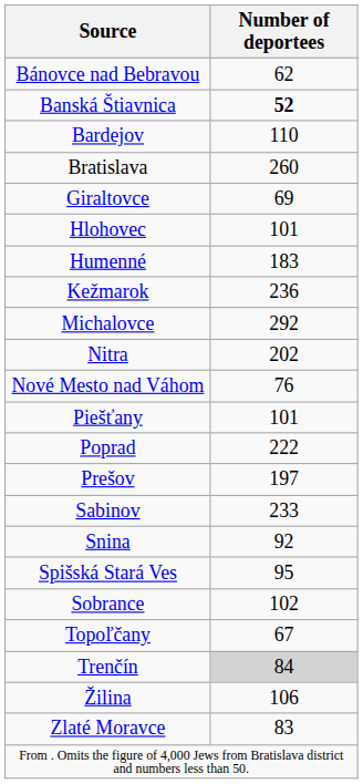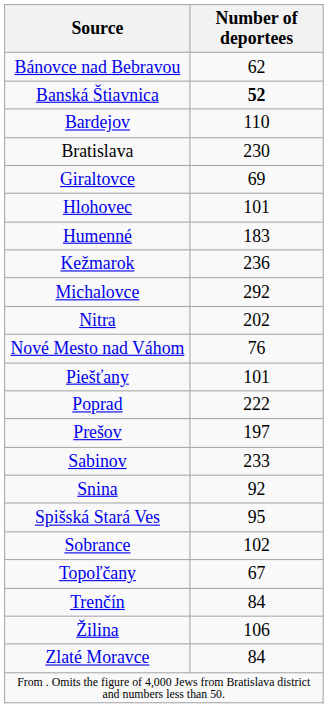 <table class="wikitable floatright" style="text-align: center">
 <tr>
 <th style="width: 10em;">Source</th>
 <th style="width: 7em; text-align:center">Number of deportees</th>
 </tr>
 <tr>
 <td><a href='#'>Bánovce nad Bebravou</a></td>
 <td>62</td>
 </tr>
 <tr>
 <td><a href='#'>Banská Štiavnica</a></td>
 <td><strong>52</strong></td>
 </tr>
 <tr>
 <td><a href='#'>Bardejov</a></td>
 <td>110</td>
 </tr>
 <tr>
 <td>Bratislava</td>
-<td>260</td>
+<td>230</td>
 </tr>
 <tr>
 <td><a href='#'>Giraltovce</a></td>
 <td>69</td>
 </tr>
 <tr>
 <td><a href='#'>Hlohovec</a></td>
 <td>101</td>
 </tr>
 <tr>
 <td><a href='#'>Humenné</a></td>
 <td>183</td>
 </tr>
 <tr>
 <td><a href='#'>Kežmarok</a></td>
 <td>236</td>
 </tr>
 <tr>
 <td><a href='#'>Michalovce</a></td>
 <td>292</td>
 </tr>
 <tr>
 <td><a href='#'>Nitra</a></td>
 <td>202</td>
 </tr>
 <tr>
 <td><a href='#'>Nové Mesto nad Váhom</a></td>
 <td>76</td>
 </tr>
 <tr>
 <td><a href='#'>Piešťany</a></td>
 <td>101</td>
 </tr>
 <tr>
 <td><a href='#'>Poprad</a></td>
 <td>222</td>
 </tr>
 <tr>
 <td><a href='#'>Prešov</a></td>
 <td>197</td>
 </tr>
 <tr>
 <td><a href='#'>Sabinov</a></td>
 <td>233</td>
 </tr>
 <tr>
 <td><a href='#'>Snina</a></td>
 <td>92</td>
 </tr>
 <tr>
 <td><a href='#'>Spišská Stará Ves</a></td>
 <td>95</td>
 </tr>
 <tr>
 <td><a href='#'>Sobrance</a></td>
 <td>102</td>
 </tr>
 <tr>
 <td><a href='#'>Topoľčany</a></td>
 <td>67</td>
 </tr>
 <tr>
 <td><a href='#'>Trenčín</a></td>
-<td style="background: lightgrey;">84</td>
+<td>84</td>
 </tr>
 <tr>
 <td><a href='#'>Žilina</a></td>
 <td>106</td>
 </tr>
 <tr>
 <td><a href='#'>Zlaté Moravce</a></td>
-<td>83</td>
+<td>84</td>
 </tr>
 <tr>
 <td colspan="2" style="text-align: center; font-size: 8pt">From . Omits the figure of 4,000 Jews from Bratislava district and numbers less than 50.</td>
 </tr>
 </table>
